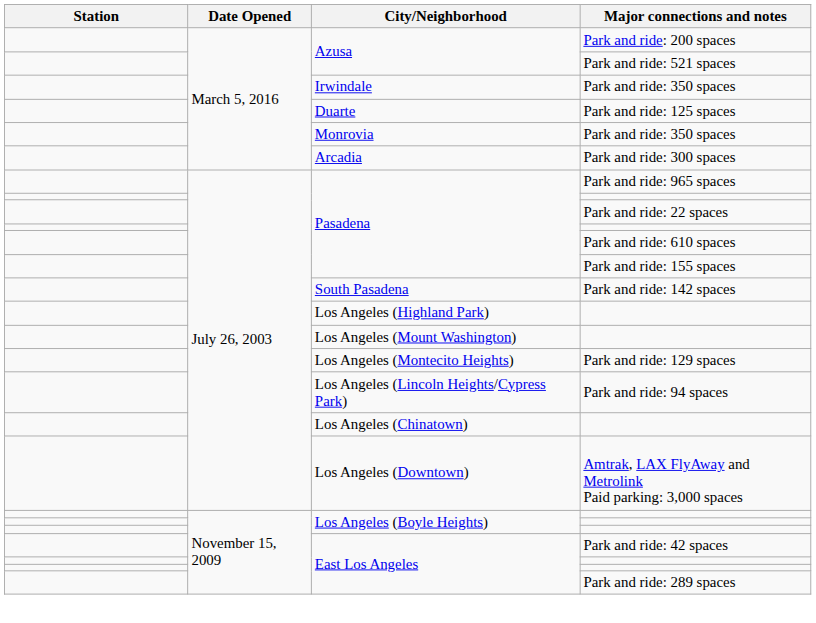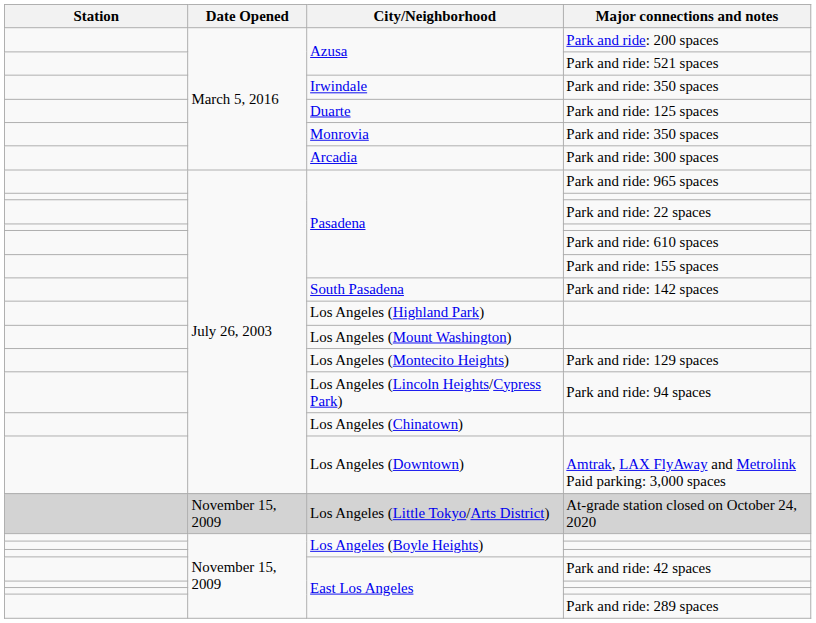 <table class="wikitable">
 <tr>
 <th width="190">Station</th>
 <th>Date Opened</th>
 <th>City/Neighborhood<br></th>
 <th>Major connections and notes</th>
 </tr>
 <tr>
 <td></td>
 <td rowspan="6">March 5, 2016</td>
 <td rowspan="2"><a href='#'>Azusa</a></td>
 <td><a href='#'>Park and ride</a>: 200 spaces</td>
 </tr>
 <tr>
 <td></td>
 <td>Park and ride: 521 spaces</td>
 </tr>
 <tr>
 <td></td>
 <td><a href='#'>Irwindale</a></td>
 <td>Park and ride: 350 spaces</td>
 </tr>
 <tr>
 <td></td>
 <td><a href='#'>Duarte</a></td>
 <td>Park and ride: 125 spaces</td>
 </tr>
 <tr>
 <td></td>
 <td><a href='#'>Monrovia</a></td>
 <td>Park and ride: 350 spaces</td>
 </tr>
 <tr>
 <td></td>
 <td><a href='#'>Arcadia</a></td>
 <td>Park and ride: 300 spaces</td>
 </tr>
 <tr>
 <td></td>
 <td rowspan="13">July 26, 2003</td>
 <td rowspan="6"><a href='#'>Pasadena</a></td>
 <td>Park and ride: 965 spaces</td>
 </tr>
 <tr>
 <td></td>
 <td></td>
 </tr>
 <tr>
 <td></td>
 <td>Park and ride: 22 spaces</td>
 </tr>
 <tr>
 <td></td>
 <td></td>
 </tr>
 <tr>
 <td></td>
 <td>Park and ride: 610 spaces</td>
 </tr>
 <tr>
 <td></td>
 <td>Park and ride: 155 spaces</td>
 </tr>
 <tr>
 <td></td>
 <td><a href='#'>South Pasadena</a></td>
 <td>Park and ride: 142 spaces</td>
 </tr>
 <tr>
 <td></td>
 <td>Los Angeles (<a href='#'>Highland Park</a>)</td>
 <td></td>
 </tr>
 <tr>
 <td></td>
 <td>Los Angeles (<a href='#'>Mount Washington</a>)</td>
 <td></td>
 </tr>
 <tr>
 <td></td>
 <td>Los Angeles (<a href='#'>Montecito Heights</a>)</td>
 <td>Park and ride: 129 spaces</td>
 </tr>
 <tr>
 <td></td>
 <td>Los Angeles (<a href='#'>Lincoln Heights</a>/<a href='#'>Cypress Park</a>)</td>
 <td>Park and ride: 94 spaces</td>
 </tr>
 <tr>
 <td></td>
 <td>Los Angeles (<a href='#'>Chinatown</a>)</td>
 <td></td>
 </tr>
 <tr>
 <td></td>
 <td>Los Angeles (<a href='#'>Downtown</a>)</td>
 <td><br><a href='#'>Amtrak</a>,  <a href='#'>LAX FlyAway</a> and  <a href='#'>Metrolink</a><br>Paid parking: 3,000 spaces</td>
 </tr>
+<tr style="background-color:#D3D3D3">
+<td></td>
+<td>November 15, 2009</td>
+<td>Los Angeles (<a href='#'>Little Tokyo</a>/<a href='#'>Arts District</a>)</td>
+<td>At-grade station closed on October 24, 2020</td>
+</tr>
 <tr>
 <td></td>
 <td rowspan="7">November 15, 2009</td>
 <td rowspan="3"><a href='#'>Los Angeles</a> (<a href='#'>Boyle Heights</a>)</td>
 <td></td>
 </tr>
 <tr>
 <td></td>
 <td></td>
 </tr>
 <tr>
 <td></td>
 <td></td>
 </tr>
 <tr>
 <td></td>
 <td rowspan="4"><a href='#'>East Los Angeles</a></td>
 <td>Park and ride: 42 spaces</td>
 </tr>
 <tr>
 <td></td>
 <td></td>
 </tr>
 <tr>
 <td></td>
 <td></td>
 </tr>
 <tr>
 <td></td>
 <td>Park and ride: 289 spaces</td>
 </tr>
 </table>
